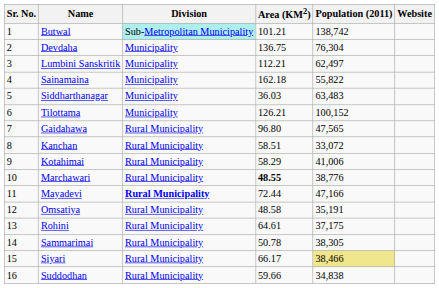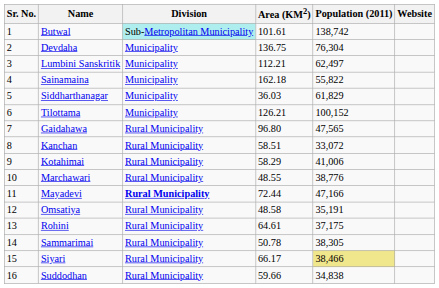 <table class="wikitable sortable">
 <tr>
 <th>Sr. No.</th>
 <th>Name</th>
 <th>Division</th>
 <th>Area (KM<sup>2</sup>)</th>
 <th>Population (2011)</th>
 <th>Website</th>
 </tr>
 <tr>
 <td>1</td>
 <td><a href='#'>Butwal</a></td>
 <td style="background: paleturquoise;">Sub-<a href='#'>Metropolitan Municipality</a></td>
-<td>101.21</td>
+<td>101.61</td>
 <td>138,742</td>
 <td></td>
 </tr>
 <tr>
 <td>2</td>
 <td><a href='#'>Devdaha</a></td>
 <td><a href='#'>Municipality</a></td>
 <td>136.75</td>
 <td>76,304</td>
 <td></td>
 </tr>
 <tr>
 <td>3</td>
 <td><a href='#'>Lumbini Sanskritik</a></td>
 <td><a href='#'>Municipality</a></td>
 <td>112.21</td>
 <td>62,497</td>
 <td></td>
 </tr>
 <tr>
 <td>4</td>
 <td><a href='#'>Sainamaina</a></td>
 <td><a href='#'>Municipality</a></td>
 <td>162.18</td>
 <td>55,822</td>
 <td></td>
 </tr>
 <tr>
 <td>5</td>
 <td><a href='#'>Siddharthanagar</a></td>
 <td><a href='#'>Municipality</a></td>
 <td>36.03</td>
-<td>63,483</td>
+<td>61,829</td>
 <td></td>
 </tr>
 <tr>
 <td>6</td>
 <td><a href='#'>Tilottama</a></td>
 <td><a href='#'>Municipality</a></td>
 <td>126.21</td>
 <td>100,152</td>
 <td></td>
 </tr>
 <tr>
 <td>7</td>
 <td><a href='#'>Gaidahawa</a></td>
 <td><a href='#'>Rural Municipality</a></td>
 <td>96.80</td>
 <td>47,565</td>
 <td></td>
 </tr>
 <tr>
 <td>8</td>
 <td><a href='#'>Kanchan</a></td>
 <td><a href='#'>Rural Municipality</a></td>
 <td>58.51</td>
 <td>33,072</td>
 <td></td>
 </tr>
 <tr>
 <td>9</td>
 <td><a href='#'>Kotahimai</a></td>
 <td><a href='#'>Rural Municipality</a></td>
 <td>58.29</td>
 <td>41,006</td>
 <td></td>
 </tr>
 <tr>
 <td>10</td>
 <td><a href='#'>Marchawari</a></td>
 <td><a href='#'>Rural Municipality</a></td>
-<td><strong>48.55</strong></td>
+<td>48.55</td>
 <td>38,776</td>
 <td></td>
 </tr>
 <tr>
 <td>11</td>
 <td><a href='#'>Mayadevi</a></td>
 <td><strong><a href='#'>Rural Municipality</a></strong></td>
 <td>72.44</td>
 <td>47,166</td>
 <td></td>
 </tr>
 <tr>
 <td>12</td>
 <td><a href='#'>Omsatiya</a></td>
 <td><a href='#'>Rural Municipality</a></td>
 <td>48.58</td>
 <td>35,191</td>
 <td></td>
 </tr>
 <tr>
 <td>13</td>
 <td><a href='#'>Rohini</a></td>
 <td><a href='#'>Rural Municipality</a></td>
 <td>64.61</td>
 <td>37,175</td>
 <td></td>
 </tr>
 <tr>
 <td>14</td>
 <td><a href='#'>Sammarimai</a></td>
 <td><a href='#'>Rural Municipality</a></td>
 <td>50.78</td>
 <td>38,305</td>
 <td></td>
 </tr>
 <tr>
 <td>15</td>
 <td><a href='#'>Siyari</a></td>
 <td><a href='#'>Rural Municipality</a></td>
 <td>66.17</td>
 <td style="background: khaki;">38,466</td>
 <td></td>
 </tr>
 <tr>
 <td>16</td>
 <td><a href='#'>Suddodhan</a></td>
 <td><a href='#'>Rural Municipality</a></td>
 <td>59.66</td>
 <td>34,838</td>
 <td></td>
 </tr>
 </table>
